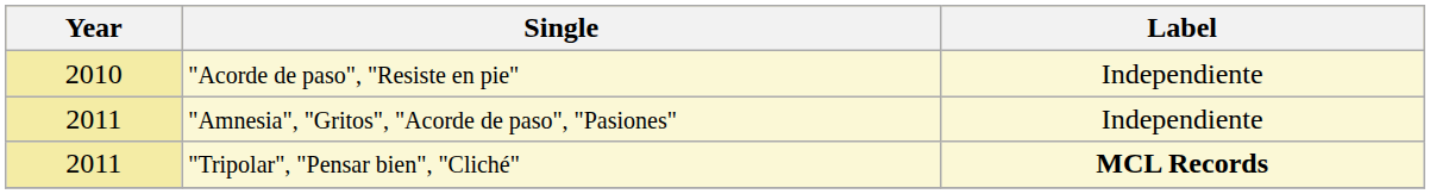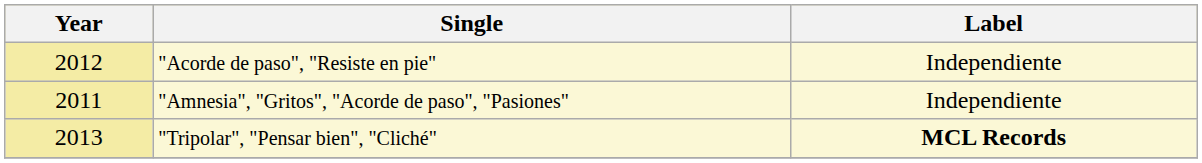 <table class="wikitable" font-size: 70%; text-align: center;" width=90%>
 <tr bgcolor="F4ECA5" align="center">
 <th style="2"  width="50">Year</th>
 <th style="2"  width="240">Single</th>
 <th style="2"  width="150">Label</th>
 </tr>
 <tr>
-<td align="center" rowspan="1" bgcolor="F4ECA5">2010</td>
+<td align="center" rowspan="1" bgcolor="F4ECA5">2012</td>
 <td bgcolor="FBF8D6"><small>"Acorde de paso", "Resiste en pie"</small></td>
 <td align="center" bgcolor="FBF8D6">Independiente</td>
 </tr>
 <tr>
 <td align="center" rowspan="1" bgcolor="F4ECA5">2011</td>
 <td bgcolor="FBF8D6"><small>"Amnesia", "Gritos", "Acorde de paso", "Pasiones"</small></td>
 <td align="center" bgcolor="FBF8D6">Independiente</td>
 </tr>
 <tr>
-<td align="center" rowspan="1" bgcolor="F4ECA5">2011</td>
+<td align="center" rowspan="1" bgcolor="F4ECA5">2013</td>
 <td bgcolor="FBF8D6"><small>"Tripolar", "Pensar bien", "Cliché"</small></td>
 <td align="center" bgcolor="FBF8D6"><strong>MCL Records</strong></td>
 </tr>
 <tr>
 </tr>
 </table>
